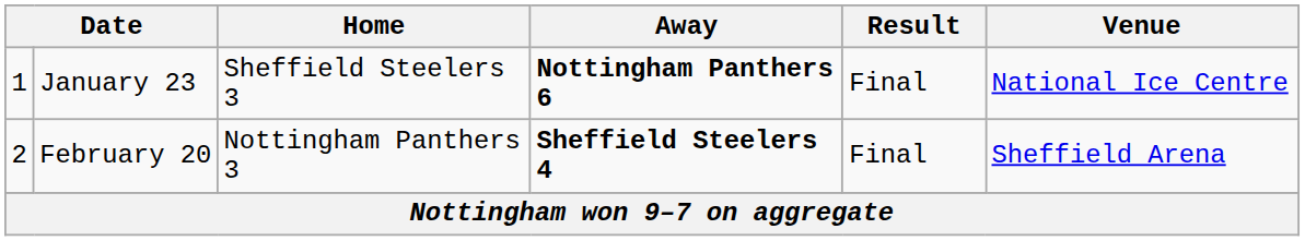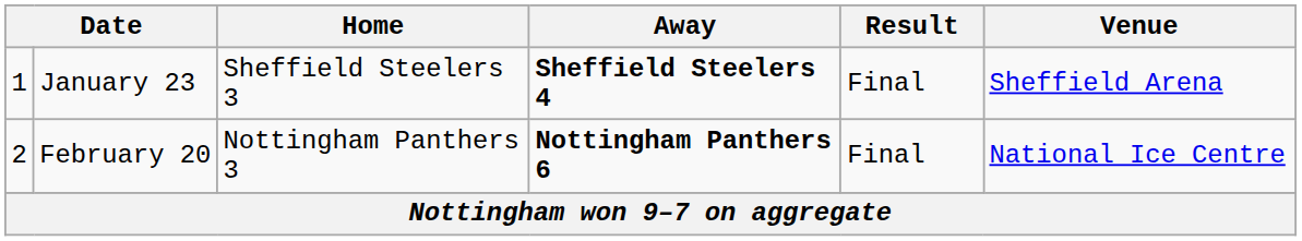 <table class="wikitable">
 <tr>
 <th colspan=2 width=75>Date</th>
 <th width=150>Home</th>
 <th width=150>Away</th>
 <th width=65>Result</th>
 <th width=150>Venue</th>
 </tr>
 <tr>
 <td>1</td>
 <td>January 23</td>
 <td>Sheffield Steelers 3</td>
+<td><strong>Sheffield Steelers 4</strong></td>
+<td>Final</td>
+<td><a href='#'>Sheffield Arena</a></td>
+</tr>
+<tr>
+<td>2</td>
+<td>February 20</td>
+<td>Nottingham Panthers 3</td>
 <td><strong>Nottingham Panthers 6</strong></td>
 <td>Final</td>
 <td><a href='#'>National Ice Centre</a></td>
 </tr>
 <tr>
-<td>2</td>
-<td>February 20</td>
-<td>Nottingham Panthers 3</td>
-<td><strong>Sheffield Steelers 4</strong></td>
-<td>Final</td>
-<td><a href='#'>Sheffield Arena</a></td>
-</tr>
-<tr>
 <th colspan=8><strong><em>Nottingham won 9–7 on aggregate</em></strong></th>
 </tr>
 </table>
